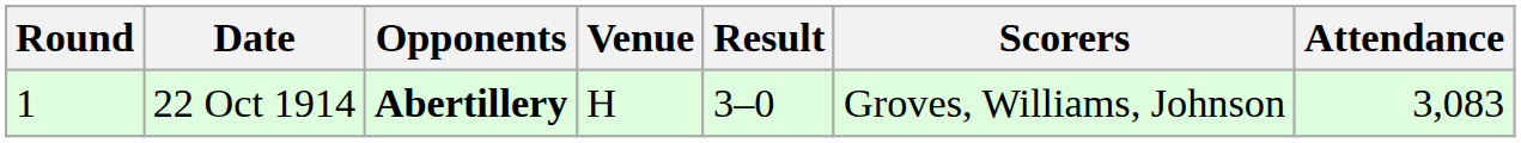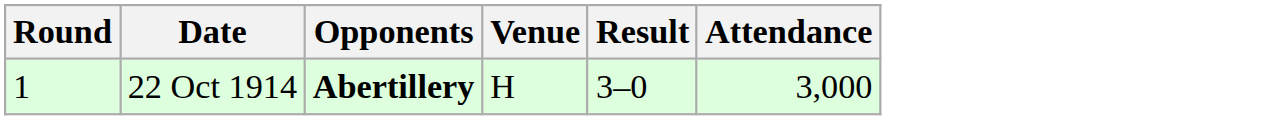 <table class=wikitable>
 <tr>
 <th>Round</th>
 <th>Date</th>
 <th>Opponents</th>
 <th>Venue</th>
 <th>Result</th>
-<th>Scorers</th>
 <th>Attendance</th>
 </tr>
 <tr bgcolor="#ddffdd">
 <td>1</td>
 <td>22 Oct 1914</td>
 <td><strong>Abertillery</strong></td>
 <td>H</td>
 <td>3–0</td>
-<td>Groves, Williams, Johnson</td>
-<td align="right">3,083</td>
+<td align="right">3,000</td>
 </tr>
 </table>
